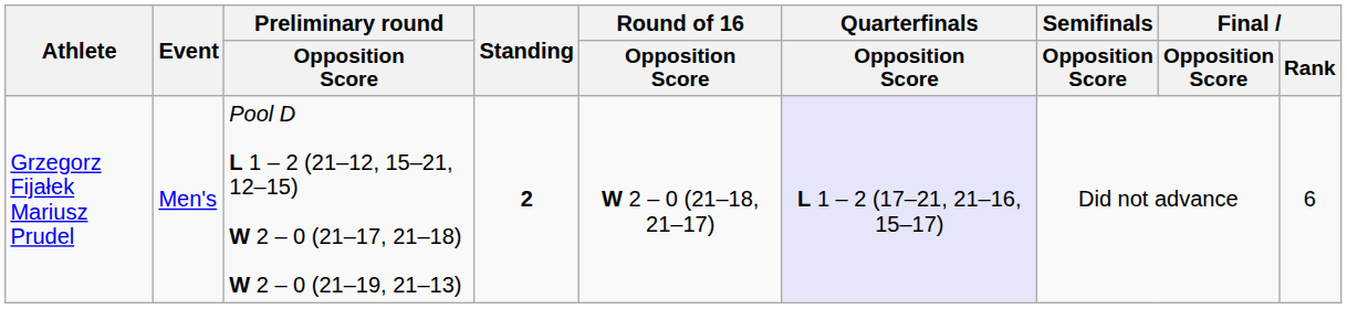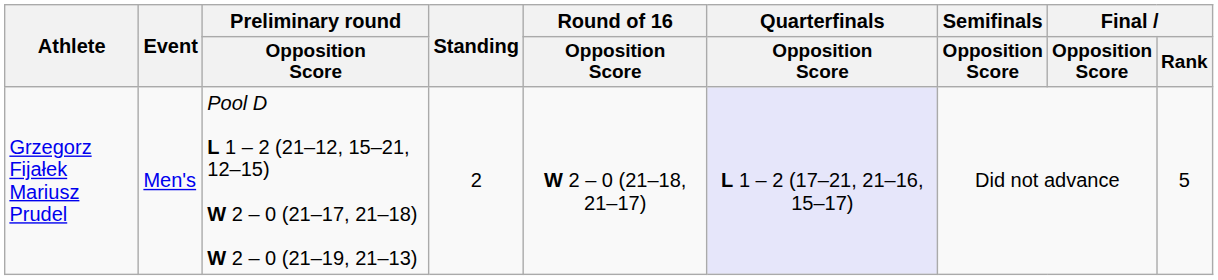 <table class=wikitable style="font-size:90%">
 <tr>
 <th rowspan="2">Athlete</th>
 <th rowspan="2">Event</th>
 <th>Preliminary round</th>
 <th rowspan="2">Standing</th>
 <th>Round of 16</th>
 <th>Quarterfinals</th>
 <th>Semifinals</th>
 <th colspan=2>Final / </th>
 </tr>
 <tr style="font-size:95%">
 <th>Opposition<br>Score</th>
 <th>Opposition<br>Score</th>
 <th>Opposition<br>Score</th>
 <th>Opposition<br>Score</th>
 <th>Opposition<br>Score</th>
 <th>Rank</th>
 </tr>
 <tr align=center>
 <td align=left><a href='#'>Grzegorz Fijałek</a><br><a href='#'>Mariusz Prudel</a></td>
 <td align=left><a href='#'>Men's</a></td>
 <td align=left><em>Pool D</em><br><br><strong>L</strong> 1 – 2 (21–12, 15–21, 12–15)<br><br><strong>W</strong> 2 – 0 (21–17, 21–18)<br><br><strong>W</strong> 2 – 0 (21–19, 21–13)</td>
-<td><strong>2</strong></td>
+<td>2</td>
 <td><br><strong>W</strong> 2 – 0 (21–18, 21–17)</td>
 <td style="background: lavender;"><br><strong>L</strong> 1 – 2 (17–21, 21–16, 15–17)</td>
 <td colspan=2>Did not advance</td>
-<td>6</td>
+<td>5</td>
 </tr>
 </table>
